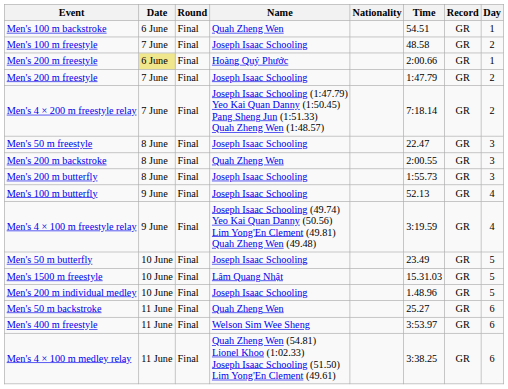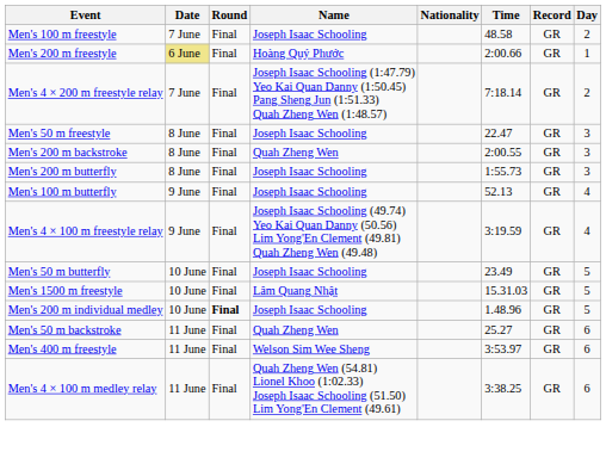 <table class="wikitable sortable">
 <tr>
 <th>Event</th>
 <th>Date</th>
 <th>Round</th>
 <th>Name</th>
 <th>Nationality</th>
 <th>Time</th>
 <th>Record</th>
 <th>Day</th>
-</tr>
-<tr>
-<td><a href='#'>Men's 100 m backstroke</a></td>
-<td>6 June</td>
-<td>Final</td>
-<td><a href='#'>Quah Zheng Wen</a></td>
-<td align=left></td>
-<td>54.51</td>
-<td align=center>GR</td>
-<td align=center>1</td>
 </tr>
 <tr>
 <td><a href='#'>Men's 100 m freestyle</a></td>
 <td>7 June</td>
 <td>Final</td>
 <td><a href='#'>Joseph Isaac Schooling</a></td>
 <td align=left></td>
 <td>48.58</td>
 <td align=center>GR</td>
 <td align=center>2</td>
 </tr>
 <tr>
 <td><a href='#'>Men's 200 m freestyle</a></td>
 <td style="background: khaki;">6 June</td>
 <td>Final</td>
 <td><a href='#'>Hoàng Quý Phước</a></td>
 <td align=left></td>
 <td>2:00.66</td>
 <td align=center>GR</td>
 <td align=center>1</td>
-</tr>
-<tr>
-<td><a href='#'>Men's 200 m freestyle</a></td>
-<td>7 June</td>
-<td>Final</td>
-<td><a href='#'>Joseph Isaac Schooling</a></td>
-<td align=left></td>
-<td>1:47.79</td>
-<td align=center>GR</td>
-<td align=center>2</td>
 </tr>
 <tr>
 <td><a href='#'>Men's 4 × 200 m freestyle relay</a></td>
 <td>7 June</td>
 <td>Final</td>
 <td><a href='#'>Joseph Isaac Schooling</a> (1:47.79) <br> <a href='#'>Yeo Kai Quan Danny</a> (1:50.45) <br> <a href='#'>Pang Sheng Jun</a> (1:51.33) <br> <a href='#'>Quah Zheng Wen</a> (1:48.57)</td>
 <td align=left></td>
 <td>7:18.14</td>
 <td align=center>GR</td>
 <td align=center>2</td>
 </tr>
 <tr>
 <td><a href='#'>Men's 50 m freestyle</a></td>
 <td>8 June</td>
 <td>Final</td>
 <td><a href='#'>Joseph Isaac Schooling</a></td>
 <td align=left></td>
 <td>22.47</td>
 <td align=center>GR</td>
 <td align=center>3</td>
 </tr>
 <tr>
 <td><a href='#'>Men's 200 m backstroke</a></td>
 <td>8 June</td>
 <td>Final</td>
 <td><a href='#'>Quah Zheng Wen</a></td>
 <td align=left></td>
 <td>2:00.55</td>
 <td align=center>GR</td>
 <td align=center>3</td>
 </tr>
 <tr>
 <td><a href='#'>Men's 200 m butterfly</a></td>
 <td>8 June</td>
 <td>Final</td>
 <td><a href='#'>Joseph Isaac Schooling</a></td>
 <td align=left></td>
 <td>1:55.73</td>
 <td align=center>GR</td>
 <td align=center>3</td>
 </tr>
 <tr>
 <td><a href='#'>Men's 100 m butterfly</a></td>
 <td>9 June</td>
 <td>Final</td>
 <td><a href='#'>Joseph Isaac Schooling</a></td>
 <td align=left></td>
 <td>52.13</td>
 <td align=center>GR</td>
 <td align=center>4</td>
 </tr>
 <tr>
 <td><a href='#'>Men's 4 × 100 m freestyle relay</a></td>
 <td>9 June</td>
 <td>Final</td>
 <td><a href='#'>Joseph Isaac Schooling</a> (49.74) <br> <a href='#'>Yeo Kai Quan Danny</a> (50.56) <br> <a href='#'>Lim Yong'En Clement</a> (49.81) <br> <a href='#'>Quah Zheng Wen</a> (49.48)</td>
 <td align=left></td>
 <td>3:19.59</td>
 <td align=center>GR</td>
 <td align=center>4</td>
 </tr>
 <tr>
 <td><a href='#'>Men's 50 m butterfly</a></td>
 <td>10 June</td>
 <td>Final</td>
 <td><a href='#'>Joseph Isaac Schooling</a></td>
 <td align=left></td>
 <td>23.49</td>
 <td align=center>GR</td>
 <td align=center>5</td>
 </tr>
 <tr>
 <td><a href='#'>Men's 1500 m freestyle</a></td>
 <td>10 June</td>
 <td>Final</td>
 <td><a href='#'>Lâm Quang Nhật</a></td>
 <td align=left></td>
 <td>15.31.03</td>
 <td align=center>GR</td>
 <td align=center>5</td>
 </tr>
 <tr>
 <td><a href='#'>Men's 200 m individual medley</a></td>
 <td>10 June</td>
-<td>Final</td>
+<td><strong>Final</strong></td>
 <td><a href='#'>Joseph Isaac Schooling</a></td>
 <td align=left></td>
 <td>1.48.96</td>
 <td align=center>GR</td>
 <td align=center>5</td>
 </tr>
 <tr>
 <td><a href='#'>Men's 50 m backstroke</a></td>
 <td>11 June</td>
 <td>Final</td>
 <td><a href='#'>Quah Zheng Wen</a></td>
 <td align=left></td>
 <td>25.27</td>
 <td align=center>GR</td>
 <td align=center>6</td>
 </tr>
 <tr>
 <td><a href='#'>Men's 400 m freestyle</a></td>
 <td>11 June</td>
 <td>Final</td>
 <td><a href='#'>Welson Sim Wee Sheng</a></td>
 <td align=left></td>
 <td>3:53.97</td>
 <td align=center>GR</td>
 <td align=center>6</td>
 </tr>
 <tr>
 <td><a href='#'>Men's 4 × 100 m medley relay</a></td>
 <td>11 June</td>
 <td>Final</td>
 <td><a href='#'>Quah Zheng Wen</a> (54.81) <br> <a href='#'>Lionel Khoo</a> (1:02.33) <br> <a href='#'>Joseph Isaac Schooling</a> (51.50) <br> <a href='#'>Lim Yong'En Clement</a> (49.61)</td>
 <td align=left></td>
 <td>3:38.25</td>
 <td align=center>GR</td>
 <td align=center>6</td>
 </tr>
 </table>
